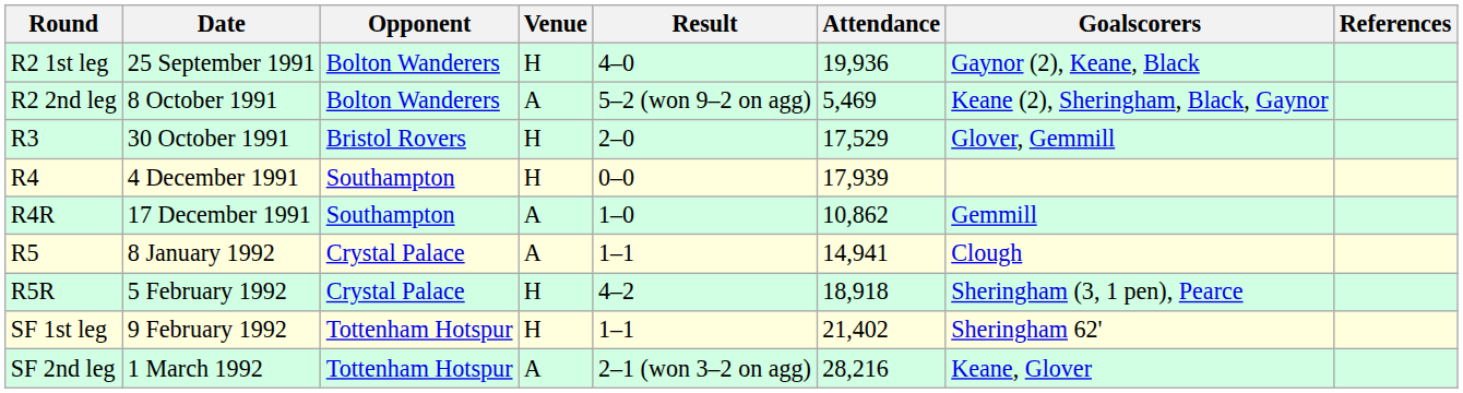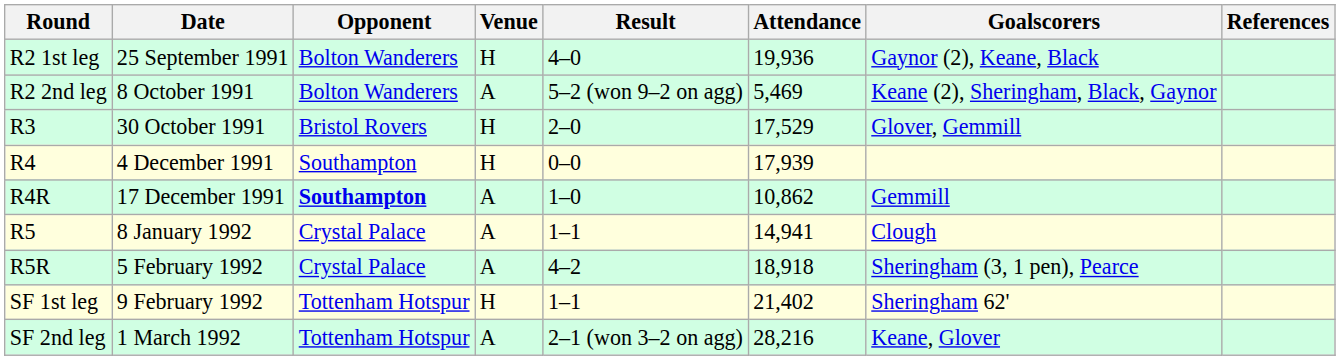 <table class="wikitable">
 <tr>
 <th>Round</th>
 <th>Date</th>
 <th>Opponent</th>
 <th>Venue</th>
 <th>Result</th>
 <th>Attendance</th>
 <th>Goalscorers</th>
 <th>References</th>
 </tr>
 <tr style="background-color: #d0ffe3;">
 <td>R2 1st leg</td>
 <td>25 September 1991</td>
 <td><a href='#'>Bolton Wanderers</a></td>
 <td>H</td>
 <td>4–0</td>
 <td>19,936</td>
 <td><a href='#'>Gaynor</a> (2), <a href='#'>Keane</a>, <a href='#'>Black</a></td>
 <td></td>
 </tr>
 <tr style="background-color: #d0ffe3;">
 <td>R2 2nd leg</td>
 <td>8 October 1991</td>
 <td><a href='#'>Bolton Wanderers</a></td>
 <td>A</td>
 <td>5–2 (won 9–2 on agg)</td>
 <td>5,469</td>
 <td><a href='#'>Keane</a> (2), <a href='#'>Sheringham</a>, <a href='#'>Black</a>, <a href='#'>Gaynor</a></td>
 <td></td>
 </tr>
 <tr style="background-color: #d0ffe3;">
 <td>R3</td>
 <td>30 October 1991</td>
 <td><a href='#'>Bristol Rovers</a></td>
 <td>H</td>
 <td>2–0</td>
 <td>17,529</td>
 <td><a href='#'>Glover</a>, <a href='#'>Gemmill</a></td>
 <td></td>
 </tr>
 <tr style="background-color: #ffffdd;">
 <td>R4</td>
 <td>4 December 1991</td>
 <td><a href='#'>Southampton</a></td>
 <td>H</td>
 <td>0–0</td>
 <td>17,939</td>
 <td></td>
 <td></td>
 </tr>
 <tr style="background-color: #d0ffe3;">
 <td>R4R</td>
 <td>17 December 1991</td>
-<td><a href='#'>Southampton</a></td>
+<td><strong><a href='#'>Southampton</a></strong></td>
 <td>A</td>
 <td>1–0</td>
 <td>10,862</td>
 <td><a href='#'>Gemmill</a></td>
 <td></td>
 </tr>
 <tr style="background-color: #ffffdd;">
 <td>R5</td>
 <td>8 January 1992</td>
 <td><a href='#'>Crystal Palace</a></td>
 <td>A</td>
 <td>1–1</td>
 <td>14,941</td>
 <td><a href='#'>Clough</a></td>
 <td></td>
 </tr>
 <tr style="background-color: #d0ffe3;">
 <td>R5R</td>
 <td>5 February 1992</td>
 <td><a href='#'>Crystal Palace</a></td>
-<td>H</td>
+<td>A</td>
 <td>4–2</td>
 <td>18,918</td>
 <td><a href='#'>Sheringham</a> (3, 1 pen), <a href='#'>Pearce</a></td>
 <td></td>
 </tr>
 <tr style="background-color: #ffffdd;">
 <td>SF 1st leg</td>
 <td>9 February 1992</td>
 <td><a href='#'>Tottenham Hotspur</a></td>
 <td>H</td>
 <td>1–1</td>
 <td>21,402</td>
 <td><a href='#'>Sheringham</a> 62'</td>
 <td></td>
 </tr>
 <tr style="background-color: #d0ffe3;">
 <td>SF 2nd leg</td>
 <td>1 March 1992</td>
 <td><a href='#'>Tottenham Hotspur</a></td>
 <td>A</td>
 <td>2–1 (won 3–2 on agg)</td>
 <td>28,216</td>
 <td><a href='#'>Keane</a>, <a href='#'>Glover</a></td>
 <td></td>
 </tr>
 </table>
